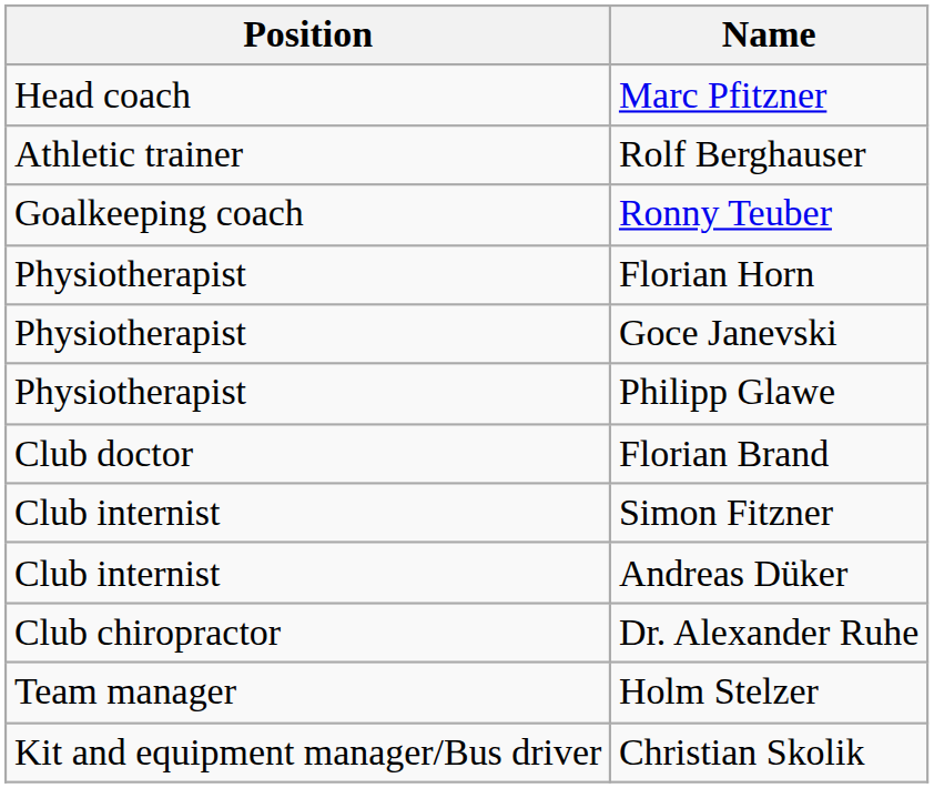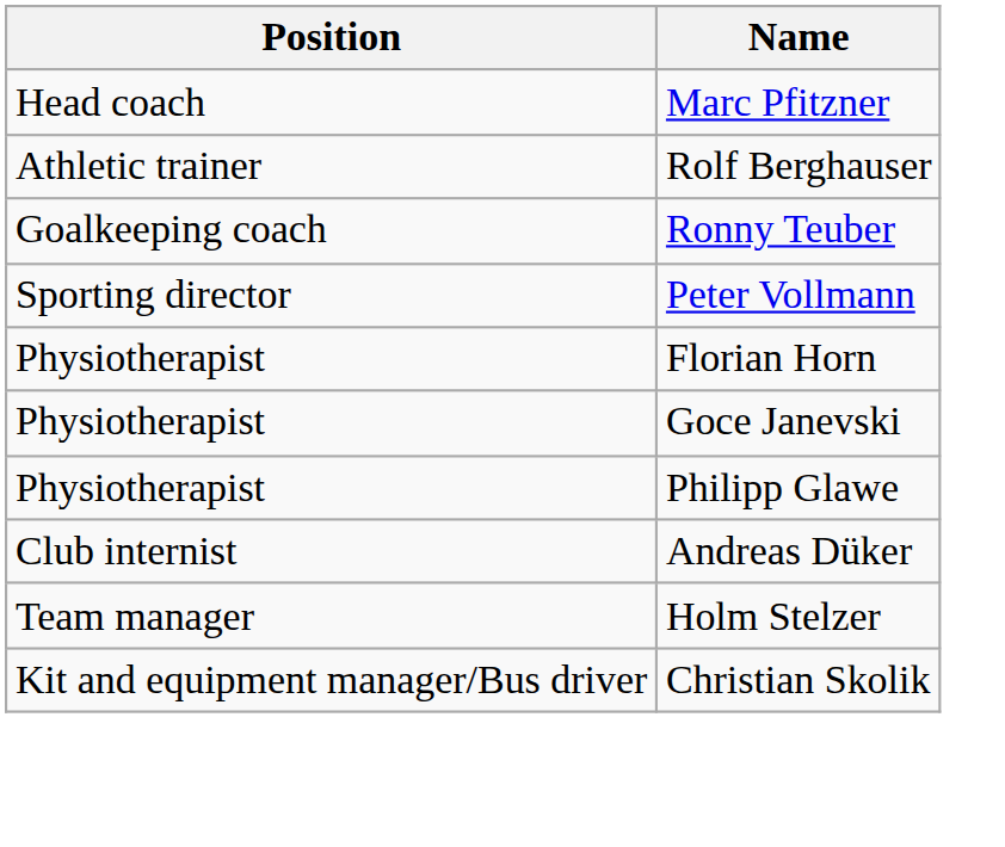 <table class="wikitable">
 <tr>
 <th>Position</th>
 <th>Name</th>
 </tr>
 <tr>
 <td>Head coach</td>
 <td><a href='#'>Marc Pfitzner</a></td>
 </tr>
 <tr>
 <td>Athletic trainer</td>
 <td>Rolf Berghauser</td>
 </tr>
 <tr>
 <td>Goalkeeping coach</td>
 <td><a href='#'>Ronny Teuber</a></td>
 </tr>
 <tr>
+<td>Sporting director</td>
+<td><a href='#'>Peter Vollmann</a></td>
+</tr>
+<tr>
 <td>Physiotherapist</td>
 <td>Florian Horn</td>
 </tr>
 <tr>
 <td>Physiotherapist</td>
 <td>Goce Janevski</td>
 </tr>
 <tr>
 <td>Physiotherapist</td>
 <td>Philipp Glawe</td>
 </tr>
 <tr>
-<td>Club doctor</td>
-<td>Florian Brand</td>
-</tr>
-<tr>
-<td>Club internist</td>
-<td>Simon Fitzner</td>
-</tr>
-<tr>
 <td>Club internist</td>
 <td>Andreas Düker</td>
-</tr>
-<tr>
-<td>Club chiropractor</td>
-<td>Dr. Alexander Ruhe</td>
 </tr>
 <tr>
 <td>Team manager</td>
 <td>Holm Stelzer</td>
 </tr>
 <tr>
 <td>Kit and equipment manager/Bus driver</td>
 <td>Christian Skolik</td>
 </tr>
 </table>
